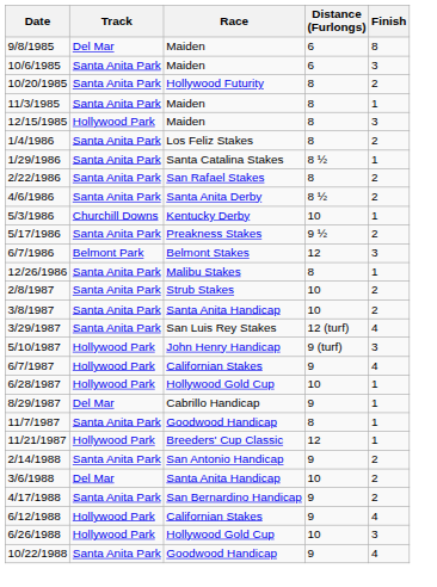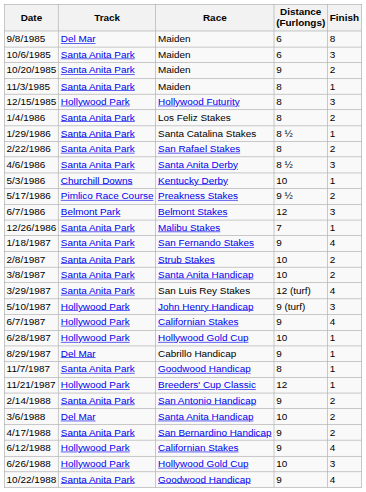 <table class="wikitable sortable">
 <tr>
 <th>Date</th>
 <th>Track</th>
 <th>Race</th>
 <th>Distance<br>(Furlongs)</th>
 <th>Finish</th>
 </tr>
 <tr>
 <td>9/8/1985</td>
 <td><a href='#'>Del Mar</a></td>
 <td>Maiden</td>
 <td>6</td>
 <td>8</td>
 </tr>
 <tr>
 <td>10/6/1985</td>
 <td><a href='#'>Santa Anita Park</a></td>
 <td>Maiden</td>
 <td>6</td>
 <td>3</td>
 </tr>
 <tr>
 <td>10/20/1985</td>
 <td><a href='#'>Santa Anita Park</a></td>
-<td><a href='#'>Hollywood Futurity</a></td>
-<td>8</td>
+<td>Maiden</td>
+<td>9</td>
 <td>2</td>
 </tr>
 <tr>
 <td>11/3/1985</td>
 <td><a href='#'>Santa Anita Park</a></td>
 <td>Maiden</td>
 <td>8</td>
 <td>1</td>
 </tr>
 <tr>
 <td>12/15/1985</td>
 <td><a href='#'>Hollywood Park</a></td>
-<td>Maiden</td>
+<td><a href='#'>Hollywood Futurity</a></td>
 <td>8</td>
 <td>3</td>
 </tr>
 <tr>
 <td>1/4/1986</td>
 <td><a href='#'>Santa Anita Park</a></td>
 <td>Los Feliz Stakes</td>
 <td>8</td>
 <td>2</td>
 </tr>
 <tr>
 <td>1/29/1986</td>
 <td><a href='#'>Santa Anita Park</a></td>
 <td>Santa Catalina Stakes</td>
 <td>8 ½</td>
 <td>1</td>
 </tr>
 <tr>
 <td>2/22/1986</td>
 <td><a href='#'>Santa Anita Park</a></td>
 <td><a href='#'>San Rafael Stakes</a></td>
 <td>8</td>
 <td>2</td>
 </tr>
 <tr>
 <td>4/6/1986</td>
 <td><a href='#'>Santa Anita Park</a></td>
 <td><a href='#'>Santa Anita Derby</a></td>
 <td>8 ½</td>
-<td>2</td>
+<td>3</td>
 </tr>
 <tr>
 <td>5/3/1986</td>
 <td><a href='#'>Churchill Downs</a></td>
 <td><a href='#'>Kentucky Derby</a></td>
 <td>10</td>
 <td>1</td>
 </tr>
 <tr>
 <td>5/17/1986</td>
-<td><a href='#'>Santa Anita Park</a></td>
+<td><a href='#'>Pimlico Race Course</a></td>
 <td><a href='#'>Preakness Stakes</a></td>
 <td>9 ½</td>
 <td>2</td>
 </tr>
 <tr>
 <td>6/7/1986</td>
 <td><a href='#'>Belmont Park</a></td>
 <td><a href='#'>Belmont Stakes</a></td>
 <td>12</td>
 <td>3</td>
 </tr>
 <tr>
 <td>12/26/1986</td>
 <td><a href='#'>Santa Anita Park</a></td>
 <td><a href='#'>Malibu Stakes</a></td>
-<td>8</td>
+<td>7</td>
 <td>1</td>
+</tr>
+<tr>
+<td>1/18/1987</td>
+<td><a href='#'>Santa Anita Park</a></td>
+<td><a href='#'>San Fernando Stakes</a></td>
+<td>9</td>
+<td>4</td>
 </tr>
 <tr>
 <td>2/8/1987</td>
 <td><a href='#'>Santa Anita Park</a></td>
 <td><a href='#'>Strub Stakes</a></td>
 <td>10</td>
 <td>2</td>
 </tr>
 <tr>
 <td>3/8/1987</td>
 <td><a href='#'>Santa Anita Park</a></td>
 <td><a href='#'>Santa Anita Handicap</a></td>
 <td>10</td>
 <td>2</td>
 </tr>
 <tr>
 <td>3/29/1987</td>
 <td><a href='#'>Santa Anita Park</a></td>
 <td>San Luis Rey Stakes</td>
 <td>12 (turf)</td>
 <td>4</td>
 </tr>
 <tr>
 <td>5/10/1987</td>
 <td><a href='#'>Hollywood Park</a></td>
 <td><a href='#'>John Henry Handicap</a></td>
 <td>9 (turf)</td>
 <td>3</td>
 </tr>
 <tr>
 <td>6/7/1987</td>
 <td><a href='#'>Hollywood Park</a></td>
 <td><a href='#'>Californian Stakes</a></td>
 <td>9</td>
 <td>4</td>
 </tr>
 <tr>
 <td>6/28/1987</td>
 <td><a href='#'>Hollywood Park</a></td>
 <td><a href='#'>Hollywood Gold Cup</a></td>
 <td>10</td>
 <td>1</td>
 </tr>
 <tr>
 <td>8/29/1987</td>
 <td><a href='#'>Del Mar</a></td>
 <td>Cabrillo Handicap</td>
 <td>9</td>
 <td>1</td>
 </tr>
 <tr>
 <td>11/7/1987</td>
 <td><a href='#'>Santa Anita Park</a></td>
 <td><a href='#'>Goodwood Handicap</a></td>
 <td>8</td>
 <td>1</td>
 </tr>
 <tr>
 <td>11/21/1987</td>
 <td><a href='#'>Hollywood Park</a></td>
 <td><a href='#'>Breeders' Cup Classic</a></td>
 <td>12</td>
 <td>1</td>
 </tr>
 <tr>
 <td>2/14/1988</td>
 <td><a href='#'>Santa Anita Park</a></td>
 <td><a href='#'>San Antonio Handicap</a></td>
 <td>9</td>
 <td>2</td>
 </tr>
 <tr>
 <td>3/6/1988</td>
 <td><a href='#'>Del Mar</a></td>
 <td><a href='#'>Santa Anita Handicap</a></td>
 <td>10</td>
 <td>2</td>
 </tr>
 <tr>
 <td>4/17/1988</td>
 <td><a href='#'>Santa Anita Park</a></td>
 <td><a href='#'>San Bernardino Handicap</a></td>
 <td>9</td>
 <td>2</td>
 </tr>
 <tr>
 <td>6/12/1988</td>
 <td><a href='#'>Hollywood Park</a></td>
 <td><a href='#'>Californian Stakes</a></td>
 <td>9</td>
 <td>4</td>
 </tr>
 <tr>
 <td>6/26/1988</td>
 <td><a href='#'>Hollywood Park</a></td>
 <td><a href='#'>Hollywood Gold Cup</a></td>
 <td>10</td>
 <td>3</td>
 </tr>
 <tr>
 <td>10/22/1988</td>
 <td><a href='#'>Santa Anita Park</a></td>
 <td><a href='#'>Goodwood Handicap</a></td>
 <td>9</td>
 <td>4</td>
 </tr>
 </table>
